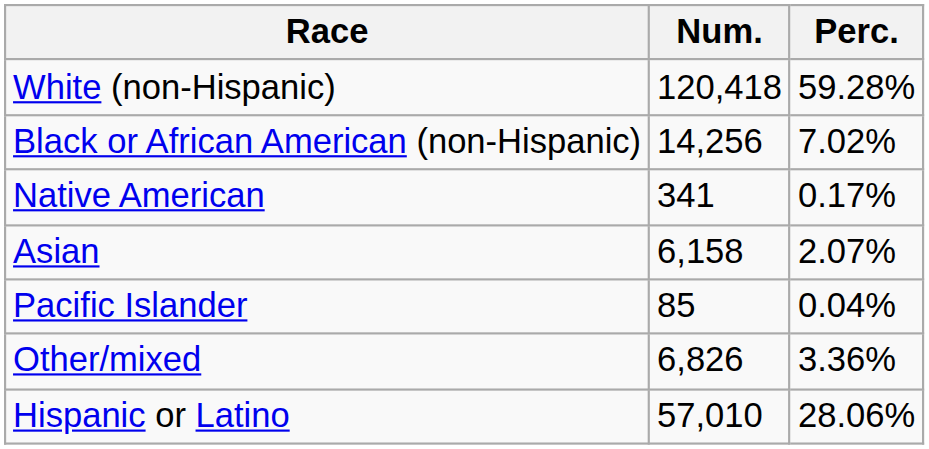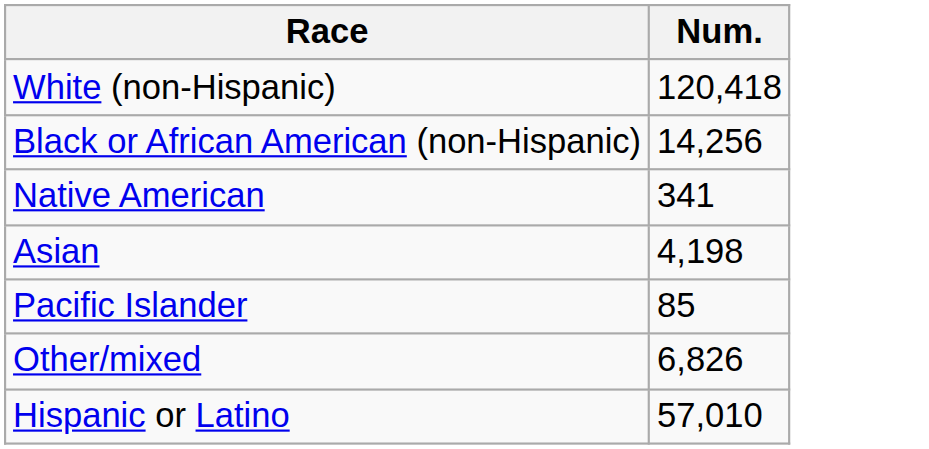 <table class="wikitable">
 <tr>
 <th>Race</th>
 <th>Num.</th>
-<th>Perc.</th>
 </tr>
 <tr>
 <td><a href='#'>White</a> (non-Hispanic)</td>
 <td>120,418</td>
-<td>59.28%</td>
 </tr>
 <tr>
 <td><a href='#'>Black or African American</a> (non-Hispanic)</td>
 <td>14,256</td>
-<td>7.02%</td>
 </tr>
 <tr>
 <td><a href='#'>Native American</a></td>
 <td>341</td>
-<td>0.17%</td>
 </tr>
 <tr>
 <td><a href='#'>Asian</a></td>
-<td>6,158</td>
-<td>2.07%</td>
+<td>4,198</td>
 </tr>
 <tr>
 <td><a href='#'>Pacific Islander</a></td>
 <td>85</td>
-<td>0.04%</td>
 </tr>
 <tr>
 <td><a href='#'>Other/mixed</a></td>
 <td>6,826</td>
-<td>3.36%</td>
 </tr>
 <tr>
 <td><a href='#'>Hispanic</a> or <a href='#'>Latino</a></td>
 <td>57,010</td>
-<td>28.06%</td>
 </tr>
 </table>
